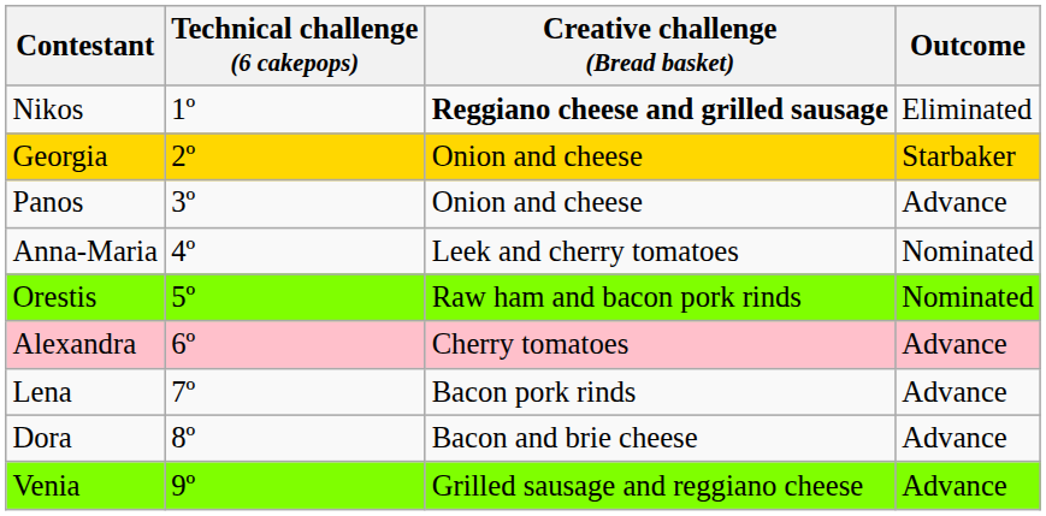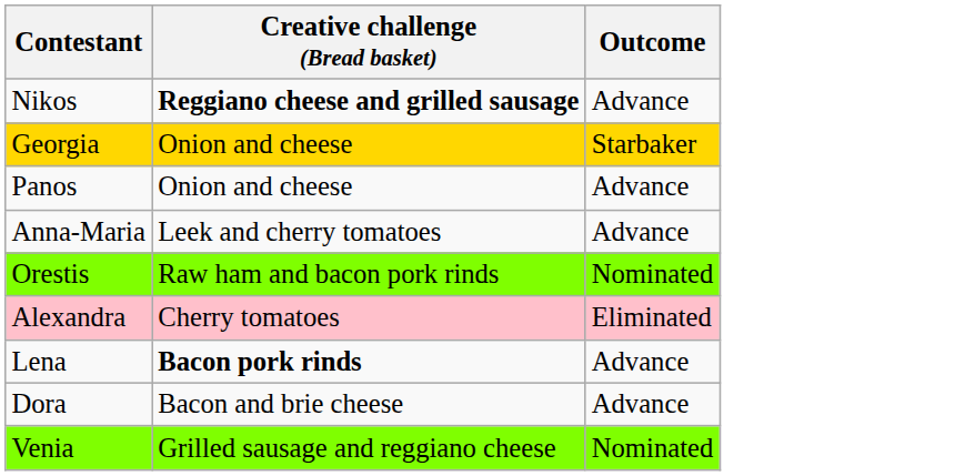 <table class="wikitable" text-"align:center">
 <tr>
 <th>Contestant</th>
-<th>Technical challenge<br><small><em>(6 cakepops)</em></small></th>
 <th>Creative challenge<br><small><em>(Bread basket)</em></small></th>
 <th><strong>Outcome</strong></th>
 </tr>
 <tr>
 <td>Nikos</td>
-<td>1º</td>
 <td><strong>Reggiano cheese and grilled sausage</strong></td>
-<td>Eliminated</td>
+<td>Advance</td>
 </tr>
 <tr style="background:gold">
 <td>Georgia</td>
-<td>2º</td>
 <td>Onion and cheese</td>
 <td>Starbaker</td>
 </tr>
 <tr>
 <td>Panos</td>
-<td>3º</td>
 <td>Onion and cheese</td>
 <td>Advance</td>
 </tr>
 <tr>
 <td>Anna-Maria</td>
-<td>4º</td>
 <td>Leek and cherry tomatoes</td>
-<td>Nominated</td>
+<td>Advance</td>
 </tr>
 <tr style="background:chartreuse">
 <td>Orestis</td>
-<td>5º</td>
 <td>Raw ham and bacon pork rinds</td>
 <td>Nominated</td>
 </tr>
 <tr style="background:pink">
 <td>Alexandra</td>
-<td>6º</td>
 <td>Cherry tomatoes</td>
-<td>Advance</td>
+<td>Eliminated</td>
 </tr>
 <tr>
 <td>Lena</td>
-<td>7º</td>
-<td>Bacon pork rinds</td>
+<td><strong>Bacon pork rinds</strong></td>
 <td>Advance</td>
 </tr>
 <tr>
 <td>Dora</td>
-<td>8º</td>
 <td>Bacon and brie cheese</td>
 <td>Advance</td>
 </tr>
 <tr style="background:chartreuse">
 <td>Venia</td>
-<td>9º</td>
 <td>Grilled sausage and reggiano cheese</td>
-<td>Advance</td>
+<td>Nominated</td>
 </tr>
 </table>
